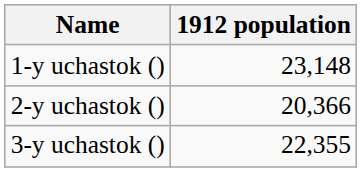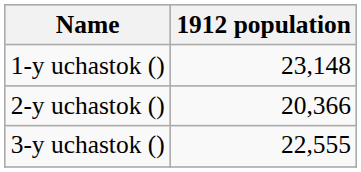 <table class="wikitable sortable">
 <tr>
 <th>Name</th>
 <th>1912 population</th>
 </tr>
 <tr>
 <td>1-y uchastok ()</td>
 <td align="right">23,148</td>
 </tr>
 <tr>
 <td>2-y uchastok ()</td>
 <td align="right">20,366</td>
 </tr>
 <tr>
 <td>3-y uchastok ()</td>
-<td align="right">22,355</td>
+<td align="right">22,555</td>
 </tr>
 </table>
